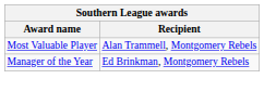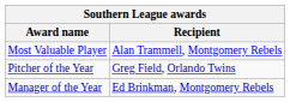 <table class="wikitable">
 <tr>
 <th colspan="2">Southern League awards</th>
 </tr>
 <tr>
 <th>Award name</th>
 <th>Recipient</th>
 </tr>
 <tr>
 <td><a href='#'>Most Valuable Player</a></td>
 <td><a href='#'>Alan Trammell</a>, <a href='#'>Montgomery Rebels</a></td>
 </tr>
 <tr>
+<td><a href='#'>Pitcher of the Year</a></td>
+<td><a href='#'>Greg Field</a>, <a href='#'>Orlando Twins</a></td>
+</tr>
+<tr>
 <td><a href='#'>Manager of the Year</a></td>
 <td><a href='#'>Ed Brinkman</a>, <a href='#'>Montgomery Rebels</a></td>
 </tr>
 </table>
